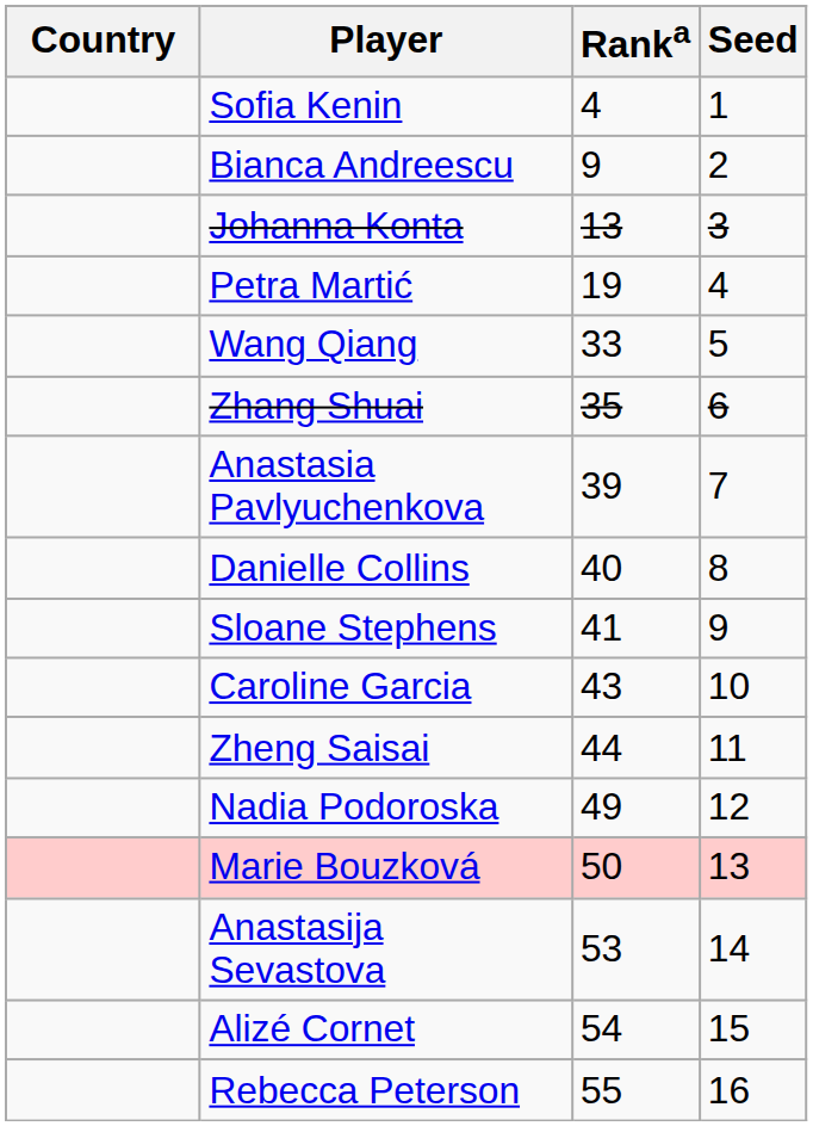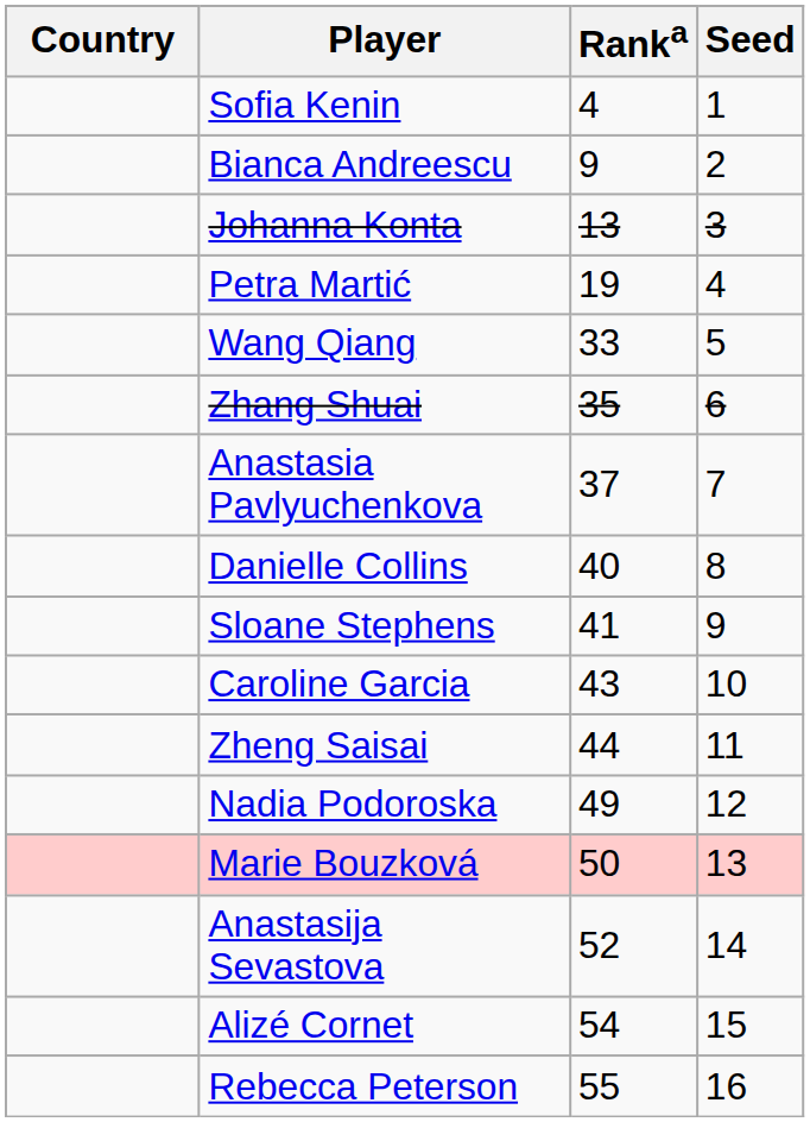 <table class="sortable wikitable nowrap">
 <tr>
 <th width="75">Country</th>
 <th width="150">Player</th>
 <th>Rank<sup>a</sup></th>
 <th>Seed</th>
 </tr>
 <tr>
 <td></td>
 <td><a href='#'>Sofia Kenin</a></td>
 <td>4</td>
 <td>1</td>
 </tr>
 <tr>
 <td></td>
 <td><a href='#'>Bianca Andreescu</a></td>
 <td>9</td>
 <td>2</td>
 </tr>
 <tr>
 <td><s></s></td>
 <td><s><a href='#'>Johanna Konta</a></s></td>
 <td><s>13</s></td>
 <td><s>3</s></td>
 </tr>
 <tr>
 <td></td>
 <td><a href='#'>Petra Martić</a></td>
 <td>19</td>
 <td>4</td>
 </tr>
 <tr>
 <td></td>
 <td><a href='#'>Wang Qiang</a></td>
 <td>33</td>
 <td>5</td>
 </tr>
 <tr>
 <td><s></s></td>
 <td><s><a href='#'>Zhang Shuai</a></s></td>
 <td><s>35</s></td>
 <td><s>6</s></td>
 </tr>
 <tr>
 <td></td>
 <td><a href='#'>Anastasia Pavlyuchenkova</a></td>
-<td>39</td>
+<td>37</td>
 <td>7</td>
 </tr>
 <tr>
 <td></td>
 <td><a href='#'>Danielle Collins</a></td>
 <td>40</td>
 <td>8</td>
 </tr>
 <tr>
 <td></td>
 <td><a href='#'>Sloane Stephens</a></td>
 <td>41</td>
 <td>9</td>
 </tr>
 <tr>
 <td></td>
 <td><a href='#'>Caroline Garcia</a></td>
 <td>43</td>
 <td>10</td>
 </tr>
 <tr>
 <td></td>
 <td><a href='#'>Zheng Saisai</a></td>
 <td>44</td>
 <td>11</td>
 </tr>
 <tr>
 <td></td>
 <td><a href='#'>Nadia Podoroska</a></td>
 <td>49</td>
 <td>12</td>
 </tr>
 <tr style="background:#fcc;">
 <td></td>
 <td><a href='#'>Marie Bouzková</a></td>
 <td>50</td>
 <td>13</td>
 </tr>
 <tr>
 <td></td>
 <td><a href='#'>Anastasija Sevastova</a></td>
-<td>53</td>
+<td>52</td>
 <td>14</td>
 </tr>
 <tr>
 <td></td>
 <td><a href='#'>Alizé Cornet</a></td>
 <td>54</td>
 <td>15</td>
 </tr>
 <tr>
 <td></td>
 <td><a href='#'>Rebecca Peterson</a></td>
 <td>55</td>
 <td>16</td>
 </tr>
 </table>
